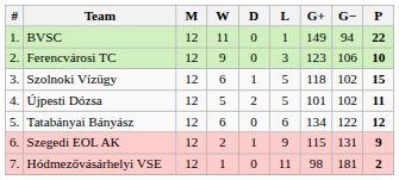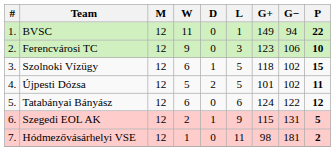 <table class="wikitable" style="text-align: center;">
 <tr>
 <th width="15">#</th>
 <th width="175">Team</th>
 <th width="30">M</th>
 <th width="30">W</th>
 <th width="30">D</th>
 <th width="30">L</th>
 <th width="30">G+</th>
 <th width="30">G−</th>
 <th width="30">P</th>
 </tr>
 <tr style="background: #D0F0C0;">
 <td>1.</td>
 <td align="left">BVSC</td>
 <td>12</td>
 <td>11</td>
 <td>0</td>
 <td>1</td>
 <td>149</td>
 <td>94</td>
 <td><strong>22</strong></td>
 </tr>
 <tr style="background: #D0F0C0;">
 <td>2.</td>
 <td align="left">Ferencvárosi TC</td>
 <td>12</td>
 <td>9</td>
 <td>0</td>
 <td>3</td>
 <td>123</td>
 <td>106</td>
 <td><strong>10</strong></td>
 </tr>
 <tr>
 <td>3.</td>
 <td align="left">Szolnoki Vízügy</td>
 <td>12</td>
 <td>6</td>
 <td>1</td>
 <td>5</td>
 <td>118</td>
 <td>102</td>
 <td><strong>15</strong></td>
 </tr>
 <tr>
 <td>4.</td>
 <td align="left">Újpesti Dózsa</td>
 <td>12</td>
 <td>5</td>
 <td>2</td>
 <td>5</td>
 <td>101</td>
 <td>102</td>
 <td><strong>11</strong></td>
 </tr>
 <tr>
 <td>5.</td>
 <td align="left">Tatabányai Bányász</td>
 <td>12</td>
 <td>6</td>
 <td>0</td>
 <td>6</td>
-<td>134</td>
+<td>124</td>
 <td>122</td>
 <td><strong>12</strong></td>
 </tr>
 <tr style="background: #FFCCCC;">
 <td>6.</td>
 <td align="left">Szegedi EOL AK</td>
 <td>12</td>
 <td>2</td>
 <td>1</td>
 <td>9</td>
 <td>115</td>
 <td>131</td>
-<td><strong>9</strong></td>
+<td><strong>5</strong></td>
 </tr>
 <tr style="background: #FFCCCC;">
 <td>7.</td>
 <td align="left">Hódmezővásárhelyi VSE</td>
 <td>12</td>
 <td>1</td>
 <td>0</td>
 <td>11</td>
 <td>98</td>
 <td>181</td>
 <td><strong>2</strong></td>
 </tr>
 <tr>
 </tr>
 </table>
